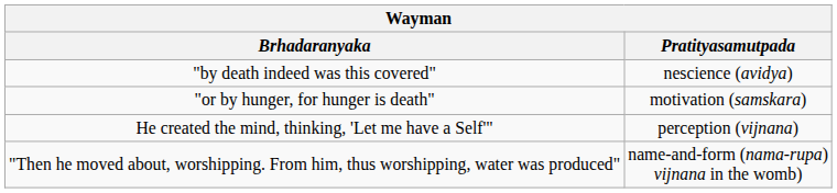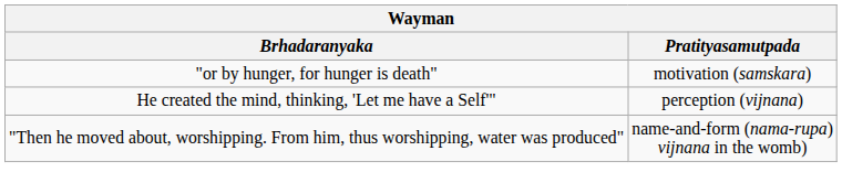 <table class="wikitable floatleft mw-collapsible autocollapse" style="text-align:center">
 <tr>
 <th colspan=2>Wayman</th>
 </tr>
 <tr>
 <th><em>Brhadaranyaka</em></th>
 <th><em>Pratityasamutpada</em></th>
-</tr>
-<tr>
-<td>"by death indeed was this covered"</td>
-<td>nescience (<em>avidya</em>)</td>
 </tr>
 <tr>
 <td>"or by hunger, for hunger is death"</td>
 <td>motivation (<em>samskara</em>)</td>
 </tr>
 <tr>
 <td>He created the mind, thinking, 'Let me have a Self'"</td>
 <td>perception (<em>vijnana</em>)</td>
 </tr>
 <tr>
 <td>"Then he moved about, worshipping. From him, thus worshipping, water was produced"</td>
 <td>name-and-form (<em>nama-rupa</em>)<br><em>vijnana</em> in the womb)</td>
 </tr>
 </table>
